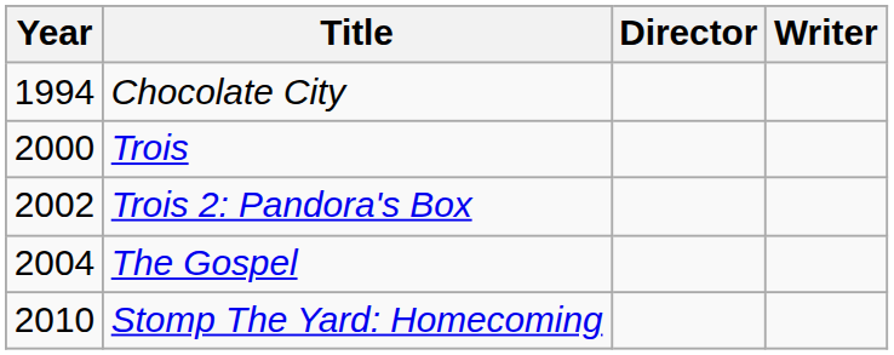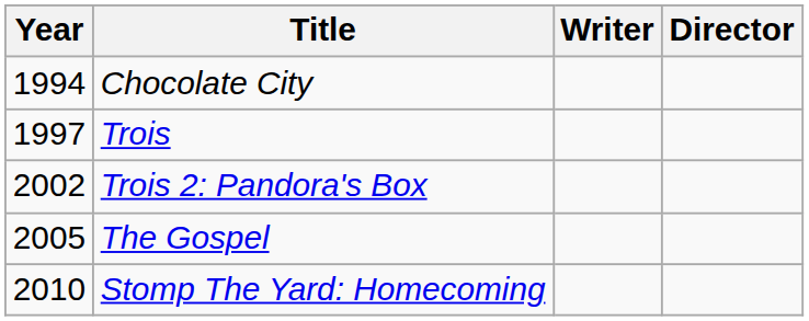 <table class="wikitable">
 <tr>
 <th>Year</th>
 <th>Title</th>
+<th>Writer</th>
 <th>Director</th>
-<th>Writer</th>
 </tr>
 <tr>
 <td>1994</td>
 <td><em>Chocolate City</em></td>
 <td></td>
 <td></td>
 </tr>
 <tr>
-<td>2000</td>
+<td>1997</td>
 <td><em><a href='#'>Trois</a></em></td>
 <td></td>
 <td></td>
 </tr>
 <tr>
 <td>2002</td>
 <td><em><a href='#'>Trois 2: Pandora's Box</a></em></td>
 <td></td>
 <td></td>
 </tr>
 <tr>
-<td>2004</td>
+<td>2005</td>
 <td><em><a href='#'>The Gospel</a></em></td>
 <td></td>
 <td></td>
 </tr>
 <tr>
 <td>2010</td>
 <td><em><a href='#'>Stomp The Yard: Homecoming</a></em></td>
 <td></td>
 <td></td>
 </tr>
 </table>
